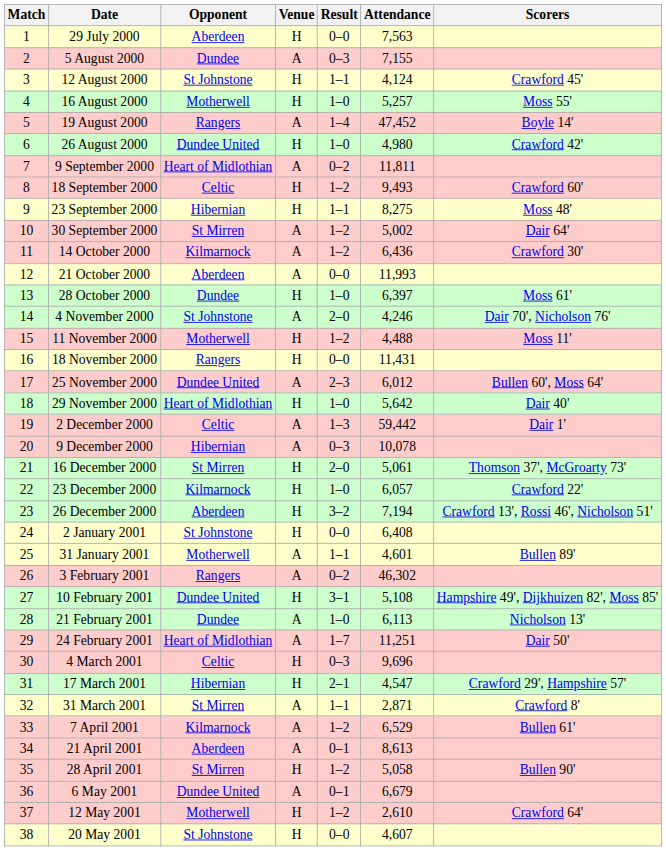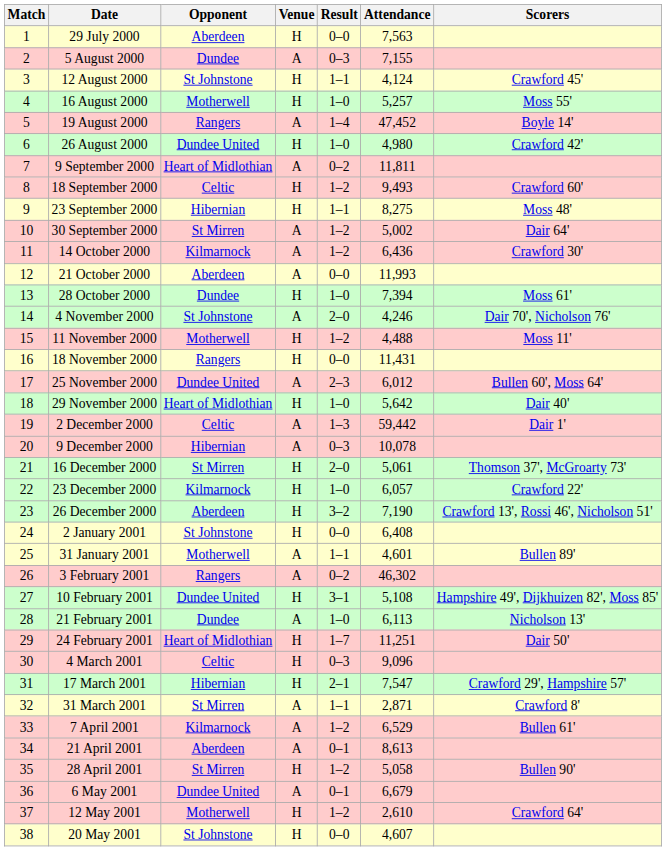 <table class="wikitable" style="font-size:100%; text-align:center">
 <tr>
 <th>Match</th>
 <th>Date</th>
 <th>Opponent</th>
 <th>Venue</th>
 <th>Result</th>
 <th>Attendance</th>
 <th>Scorers</th>
 </tr>
 <tr style="background: #FFFFCC;">
 <td>1</td>
 <td>29 July 2000</td>
 <td><a href='#'>Aberdeen</a></td>
 <td>H</td>
 <td>0–0</td>
 <td>7,563</td>
 <td></td>
 </tr>
 <tr style="background: #FFCCCC;">
 <td>2</td>
 <td>5 August 2000</td>
 <td><a href='#'>Dundee</a></td>
 <td>A</td>
 <td>0–3</td>
 <td>7,155</td>
 <td></td>
 </tr>
 <tr style="background: #FFFFCC;">
 <td>3</td>
 <td>12 August 2000</td>
 <td><a href='#'>St Johnstone</a></td>
 <td>H</td>
 <td>1–1</td>
 <td>4,124</td>
 <td><a href='#'>Crawford</a> 45'</td>
 </tr>
 <tr style="background: #CCFFCC;">
 <td>4</td>
 <td>16 August 2000</td>
 <td><a href='#'>Motherwell</a></td>
 <td>H</td>
 <td>1–0</td>
 <td>5,257</td>
 <td><a href='#'>Moss</a> 55'</td>
 </tr>
 <tr style="background: #FFCCCC;">
 <td>5</td>
 <td>19 August 2000</td>
 <td><a href='#'>Rangers</a></td>
 <td>A</td>
 <td>1–4</td>
 <td>47,452</td>
 <td><a href='#'>Boyle</a> 14'</td>
 </tr>
 <tr style="background: #CCFFCC;">
 <td>6</td>
 <td>26 August 2000</td>
 <td><a href='#'>Dundee United</a></td>
 <td>H</td>
 <td>1–0</td>
 <td>4,980</td>
 <td><a href='#'>Crawford</a> 42'</td>
 </tr>
 <tr style="background: #FFCCCC;">
 <td>7</td>
 <td>9 September 2000</td>
 <td><a href='#'>Heart of Midlothian</a></td>
 <td>A</td>
 <td>0–2</td>
 <td>11,811</td>
 <td></td>
 </tr>
 <tr style="background: #FFCCCC;">
 <td>8</td>
 <td>18 September 2000</td>
 <td><a href='#'>Celtic</a></td>
 <td>H</td>
 <td>1–2</td>
 <td>9,493</td>
 <td><a href='#'>Crawford</a> 60'</td>
 </tr>
 <tr style="background: #FFFFCC;">
 <td>9</td>
 <td>23 September 2000</td>
 <td><a href='#'>Hibernian</a></td>
 <td>H</td>
 <td>1–1</td>
 <td>8,275</td>
 <td><a href='#'>Moss</a> 48'</td>
 </tr>
 <tr style="background: #FFCCCC;">
 <td>10</td>
 <td>30 September 2000</td>
 <td><a href='#'>St Mirren</a></td>
 <td>A</td>
 <td>1–2</td>
 <td>5,002</td>
 <td><a href='#'>Dair</a> 64'</td>
 </tr>
 <tr style="background: #FFCCCC;">
 <td>11</td>
 <td>14 October 2000</td>
 <td><a href='#'>Kilmarnock</a></td>
 <td>A</td>
 <td>1–2</td>
 <td>6,436</td>
 <td><a href='#'>Crawford</a> 30'</td>
 </tr>
 <tr style="background: #FFFFCC;">
 <td>12</td>
 <td>21 October 2000</td>
 <td><a href='#'>Aberdeen</a></td>
 <td>A</td>
 <td>0–0</td>
 <td>11,993</td>
 <td></td>
 </tr>
 <tr style="background: #CCFFCC;">
 <td>13</td>
 <td>28 October 2000</td>
 <td><a href='#'>Dundee</a></td>
 <td>H</td>
 <td>1–0</td>
-<td>6,397</td>
+<td>7,394</td>
 <td><a href='#'>Moss</a> 61'</td>
 </tr>
 <tr style="background: #CCFFCC;">
 <td>14</td>
 <td>4 November 2000</td>
 <td><a href='#'>St Johnstone</a></td>
 <td>A</td>
 <td>2–0</td>
 <td>4,246</td>
 <td><a href='#'>Dair</a> 70', <a href='#'>Nicholson</a> 76'</td>
 </tr>
 <tr style="background: #FFCCCC;">
 <td>15</td>
 <td>11 November 2000</td>
 <td><a href='#'>Motherwell</a></td>
 <td>H</td>
 <td>1–2</td>
 <td>4,488</td>
 <td><a href='#'>Moss</a> 11'</td>
 </tr>
 <tr style="background: #FFFFCC;">
 <td>16</td>
 <td>18 November 2000</td>
 <td><a href='#'>Rangers</a></td>
 <td>H</td>
 <td>0–0</td>
 <td>11,431</td>
 <td></td>
 </tr>
 <tr style="background: #FFCCCC;">
 <td>17</td>
 <td>25 November 2000</td>
 <td><a href='#'>Dundee United</a></td>
 <td>A</td>
 <td>2–3</td>
 <td>6,012</td>
 <td><a href='#'>Bullen</a> 60', <a href='#'>Moss</a> 64'</td>
 </tr>
 <tr style="background: #CCFFCC;">
 <td>18</td>
 <td>29 November 2000</td>
 <td><a href='#'>Heart of Midlothian</a></td>
 <td>H</td>
 <td>1–0</td>
 <td>5,642</td>
 <td><a href='#'>Dair</a> 40'</td>
 </tr>
 <tr style="background: #FFCCCC;">
 <td>19</td>
 <td>2 December 2000</td>
 <td><a href='#'>Celtic</a></td>
 <td>A</td>
 <td>1–3</td>
 <td>59,442</td>
 <td><a href='#'>Dair</a> 1'</td>
 </tr>
 <tr style="background: #FFCCCC;">
 <td>20</td>
 <td>9 December 2000</td>
 <td><a href='#'>Hibernian</a></td>
 <td>A</td>
 <td>0–3</td>
 <td>10,078</td>
 <td></td>
 </tr>
 <tr style="background: #CCFFCC;">
 <td>21</td>
 <td>16 December 2000</td>
 <td><a href='#'>St Mirren</a></td>
 <td>H</td>
 <td>2–0</td>
 <td>5,061</td>
 <td><a href='#'>Thomson</a> 37', <a href='#'>McGroarty</a> 73'</td>
 </tr>
 <tr style="background: #CCFFCC;">
 <td>22</td>
 <td>23 December 2000</td>
 <td><a href='#'>Kilmarnock</a></td>
 <td>H</td>
 <td>1–0</td>
 <td>6,057</td>
 <td><a href='#'>Crawford</a> 22'</td>
 </tr>
 <tr style="background: #CCFFCC;">
 <td>23</td>
 <td>26 December 2000</td>
 <td><a href='#'>Aberdeen</a></td>
 <td>H</td>
 <td>3–2</td>
-<td>7,194</td>
+<td>7,190</td>
 <td><a href='#'>Crawford</a> 13', <a href='#'>Rossi</a> 46', <a href='#'>Nicholson</a> 51'</td>
 </tr>
 <tr style="background: #FFFFCC;">
 <td>24</td>
 <td>2 January 2001</td>
 <td><a href='#'>St Johnstone</a></td>
 <td>H</td>
 <td>0–0</td>
 <td>6,408</td>
 <td></td>
 </tr>
 <tr style="background: #FFFFCC;">
 <td>25</td>
 <td>31 January 2001</td>
 <td><a href='#'>Motherwell</a></td>
 <td>A</td>
 <td>1–1</td>
 <td>4,601</td>
 <td><a href='#'>Bullen</a> 89'</td>
 </tr>
 <tr style="background: #FFCCCC;">
 <td>26</td>
 <td>3 February 2001</td>
 <td><a href='#'>Rangers</a></td>
 <td>A</td>
 <td>0–2</td>
 <td>46,302</td>
 <td></td>
 </tr>
 <tr style="background: #CCFFCC;">
 <td>27</td>
 <td>10 February 2001</td>
 <td><a href='#'>Dundee United</a></td>
 <td>H</td>
 <td>3–1</td>
 <td>5,108</td>
 <td><a href='#'>Hampshire</a> 49', <a href='#'>Dijkhuizen</a> 82', <a href='#'>Moss</a> 85'</td>
 </tr>
 <tr style="background: #CCFFCC;">
 <td>28</td>
 <td>21 February 2001</td>
 <td><a href='#'>Dundee</a></td>
 <td>A</td>
 <td>1–0</td>
 <td>6,113</td>
 <td><a href='#'>Nicholson</a> 13'</td>
 </tr>
 <tr style="background: #FFCCCC;">
 <td>29</td>
 <td>24 February 2001</td>
 <td><a href='#'>Heart of Midlothian</a></td>
-<td>A</td>
+<td>H</td>
 <td>1–7</td>
 <td>11,251</td>
 <td><a href='#'>Dair</a> 50'</td>
 </tr>
 <tr style="background: #FFCCCC;">
 <td>30</td>
 <td>4 March 2001</td>
 <td><a href='#'>Celtic</a></td>
 <td>H</td>
 <td>0–3</td>
-<td>9,696</td>
+<td>9,096</td>
 <td></td>
 </tr>
 <tr style="background: #CCFFCC;">
 <td>31</td>
 <td>17 March 2001</td>
 <td><a href='#'>Hibernian</a></td>
 <td>H</td>
 <td>2–1</td>
-<td>4,547</td>
+<td>7,547</td>
 <td><a href='#'>Crawford</a> 29',  <a href='#'>Hampshire</a> 57'</td>
 </tr>
 <tr style="background: #FFFFCC;">
 <td>32</td>
 <td>31 March 2001</td>
 <td><a href='#'>St Mirren</a></td>
 <td>A</td>
 <td>1–1</td>
 <td>2,871</td>
 <td><a href='#'>Crawford</a> 8'</td>
 </tr>
 <tr style="background: #FFCCCC;">
 <td>33</td>
 <td>7 April 2001</td>
 <td><a href='#'>Kilmarnock</a></td>
 <td>A</td>
 <td>1–2</td>
 <td>6,529</td>
 <td><a href='#'>Bullen</a> 61'</td>
 </tr>
 <tr style="background: #FFCCCC;">
 <td>34</td>
 <td>21 April 2001</td>
 <td><a href='#'>Aberdeen</a></td>
 <td>A</td>
 <td>0–1</td>
 <td>8,613</td>
 <td></td>
 </tr>
 <tr style="background: #FFCCCC;">
 <td>35</td>
 <td>28 April 2001</td>
 <td><a href='#'>St Mirren</a></td>
 <td>H</td>
 <td>1–2</td>
 <td>5,058</td>
 <td><a href='#'>Bullen</a> 90'</td>
 </tr>
 <tr style="background: #FFCCCC;">
 <td>36</td>
 <td>6 May 2001</td>
 <td><a href='#'>Dundee United</a></td>
 <td>A</td>
 <td>0–1</td>
 <td>6,679</td>
 <td></td>
 </tr>
 <tr style="background: #FFCCCC;">
 <td>37</td>
 <td>12 May 2001</td>
 <td><a href='#'>Motherwell</a></td>
 <td>H</td>
 <td>1–2</td>
 <td>2,610</td>
 <td><a href='#'>Crawford</a> 64'</td>
 </tr>
 <tr style="background: #FFFFCC;">
 <td>38</td>
 <td>20 May 2001</td>
 <td><a href='#'>St Johnstone</a></td>
 <td>H</td>
 <td>0–0</td>
 <td>4,607</td>
 <td></td>
 </tr>
 </table>
